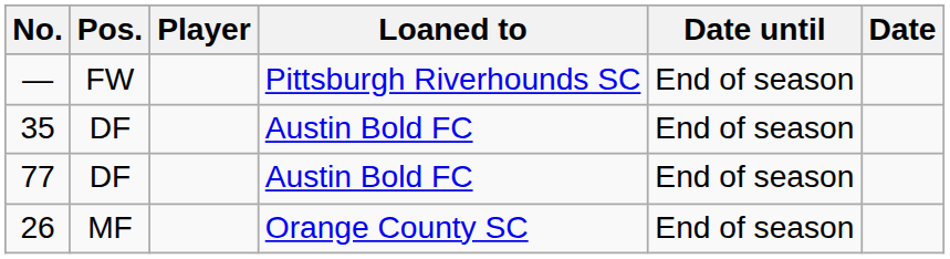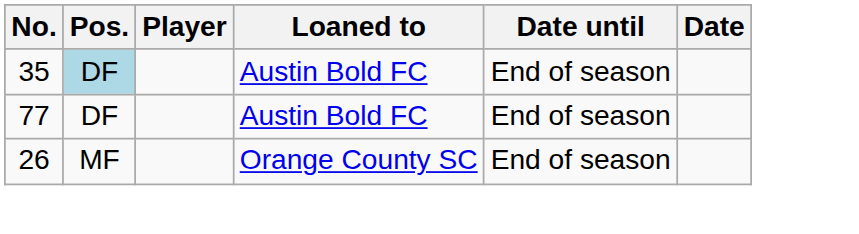 <table class="wikitable sortable">
 <tr>
 <th>No.</th>
 <th><strong>Pos.</strong></th>
 <th><strong>Player</strong></th>
 <th><strong>Loaned to</strong></th>
 <th><strong>Date until</strong></th>
 <th><strong>Date</strong></th>
 </tr>
 <tr>
-<td align="center">—</td>
-<td align="center">FW</td>
-<td></td>
-<td> <a href='#'>Pittsburgh Riverhounds SC</a></td>
-<td>End of season</td>
-<td></td>
-</tr>
-<tr>
 <td align="center">35</td>
-<td align="center">DF</td>
+<td align="center" style="background: lightblue;">DF</td>
 <td></td>
 <td> <a href='#'>Austin Bold FC</a></td>
 <td>End of season</td>
 <td></td>
 </tr>
 <tr>
 <td align="center">77</td>
 <td align="center">DF</td>
 <td></td>
 <td> <a href='#'>Austin Bold FC</a></td>
 <td>End of season</td>
 <td></td>
 </tr>
 <tr>
 <td align="center">26</td>
 <td align="center">MF</td>
 <td></td>
 <td> <a href='#'>Orange County SC</a></td>
 <td>End of season</td>
 <td></td>
 </tr>
 </table>
